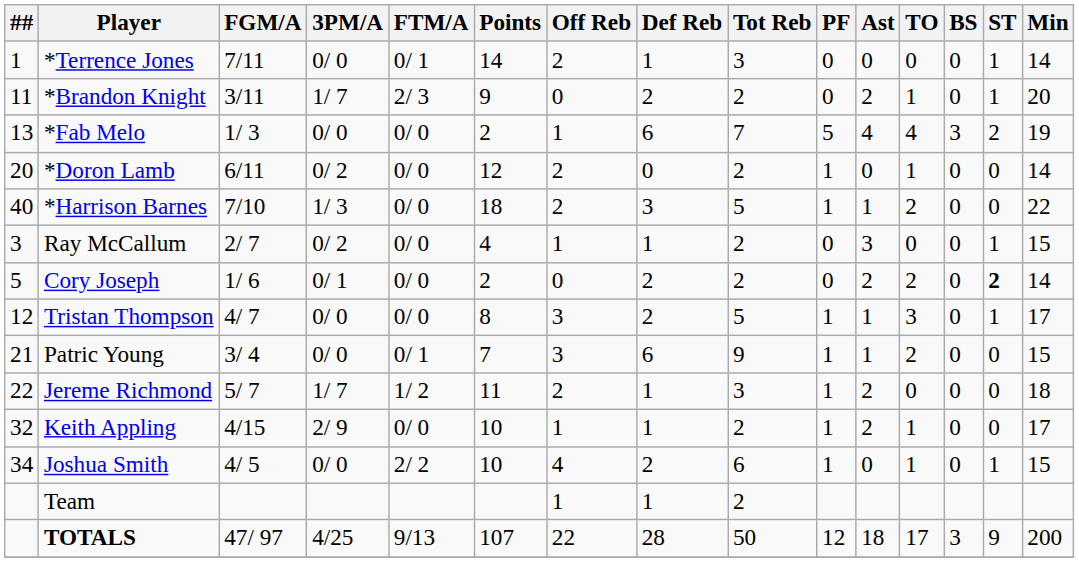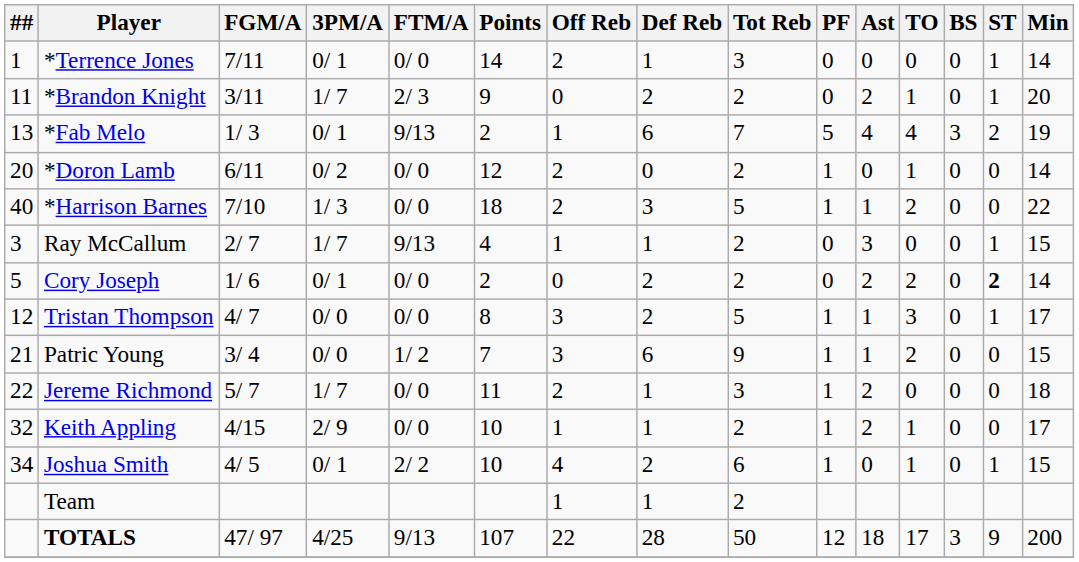 <table class="wikitable sortable">
 <tr>
 <th>##</th>
 <th>Player</th>
 <th>FGM/A</th>
 <th>3PM/A</th>
 <th>FTM/A</th>
 <th>Points</th>
 <th>Off Reb</th>
 <th>Def Reb</th>
 <th>Tot Reb</th>
 <th>PF</th>
 <th>Ast</th>
 <th>TO</th>
 <th>BS</th>
 <th>ST</th>
 <th>Min</th>
 </tr>
 <tr>
 <td>1</td>
 <td>*<a href='#'>Terrence Jones</a></td>
 <td>7/11</td>
+<td>0/ 1</td>
 <td>0/ 0</td>
-<td>0/ 1</td>
 <td>14</td>
 <td>2</td>
 <td>1</td>
 <td>3</td>
 <td>0</td>
 <td>0</td>
 <td>0</td>
 <td>0</td>
 <td>1</td>
 <td>14</td>
 </tr>
 <tr>
 <td>11</td>
 <td>*<a href='#'>Brandon Knight</a></td>
 <td>3/11</td>
 <td>1/ 7</td>
 <td>2/ 3</td>
 <td>9</td>
 <td>0</td>
 <td>2</td>
 <td>2</td>
 <td>0</td>
 <td>2</td>
 <td>1</td>
 <td>0</td>
 <td>1</td>
 <td>20</td>
 </tr>
 <tr>
 <td>13</td>
 <td>*<a href='#'>Fab Melo</a></td>
 <td>1/ 3</td>
-<td>0/ 0</td>
-<td>0/ 0</td>
+<td>0/ 1</td>
+<td>9/13</td>
 <td>2</td>
 <td>1</td>
 <td>6</td>
 <td>7</td>
 <td>5</td>
 <td>4</td>
 <td>4</td>
 <td>3</td>
 <td>2</td>
 <td>19</td>
 </tr>
 <tr>
 <td>20</td>
 <td>*<a href='#'>Doron Lamb</a></td>
 <td>6/11</td>
 <td>0/ 2</td>
 <td>0/ 0</td>
 <td>12</td>
 <td>2</td>
 <td>0</td>
 <td>2</td>
 <td>1</td>
 <td>0</td>
 <td>1</td>
 <td>0</td>
 <td>0</td>
 <td>14</td>
 </tr>
 <tr>
 <td>40</td>
 <td>*<a href='#'>Harrison Barnes</a></td>
 <td>7/10</td>
 <td>1/ 3</td>
 <td>0/ 0</td>
 <td>18</td>
 <td>2</td>
 <td>3</td>
 <td>5</td>
 <td>1</td>
 <td>1</td>
 <td>2</td>
 <td>0</td>
 <td>0</td>
 <td>22</td>
 </tr>
 <tr>
 <td>3</td>
 <td>Ray McCallum</td>
 <td>2/ 7</td>
-<td>0/ 2</td>
-<td>0/ 0</td>
+<td>1/ 7</td>
+<td>9/13</td>
 <td>4</td>
 <td>1</td>
 <td>1</td>
 <td>2</td>
 <td>0</td>
 <td>3</td>
 <td>0</td>
 <td>0</td>
 <td>1</td>
 <td>15</td>
 </tr>
 <tr>
 <td>5</td>
 <td><a href='#'>Cory Joseph</a></td>
 <td>1/ 6</td>
 <td>0/ 1</td>
 <td>0/ 0</td>
 <td>2</td>
 <td>0</td>
 <td>2</td>
 <td>2</td>
 <td>0</td>
 <td>2</td>
 <td>2</td>
 <td>0</td>
 <td><strong>2</strong></td>
 <td>14</td>
 </tr>
 <tr>
 <td>12</td>
 <td><a href='#'>Tristan Thompson</a></td>
 <td>4/ 7</td>
 <td>0/ 0</td>
 <td>0/ 0</td>
 <td>8</td>
 <td>3</td>
 <td>2</td>
 <td>5</td>
 <td>1</td>
 <td>1</td>
 <td>3</td>
 <td>0</td>
 <td>1</td>
 <td>17</td>
 </tr>
 <tr>
 <td>21</td>
 <td>Patric Young</td>
 <td>3/ 4</td>
 <td>0/ 0</td>
-<td>0/ 1</td>
+<td>1/ 2</td>
 <td>7</td>
 <td>3</td>
 <td>6</td>
 <td>9</td>
 <td>1</td>
 <td>1</td>
 <td>2</td>
 <td>0</td>
 <td>0</td>
 <td>15</td>
 </tr>
 <tr>
 <td>22</td>
 <td><a href='#'>Jereme Richmond</a></td>
 <td>5/ 7</td>
 <td>1/ 7</td>
-<td>1/ 2</td>
+<td>0/ 0</td>
 <td>11</td>
 <td>2</td>
 <td>1</td>
 <td>3</td>
 <td>1</td>
 <td>2</td>
 <td>0</td>
 <td>0</td>
 <td>0</td>
 <td>18</td>
 </tr>
 <tr>
 <td>32</td>
 <td><a href='#'>Keith Appling</a></td>
 <td>4/15</td>
 <td>2/ 9</td>
 <td>0/ 0</td>
 <td>10</td>
 <td>1</td>
 <td>1</td>
 <td>2</td>
 <td>1</td>
 <td>2</td>
 <td>1</td>
 <td>0</td>
 <td>0</td>
 <td>17</td>
 </tr>
 <tr>
 <td>34</td>
 <td><a href='#'>Joshua Smith</a></td>
 <td>4/ 5</td>
-<td>0/ 0</td>
+<td>0/ 1</td>
 <td>2/ 2</td>
 <td>10</td>
 <td>4</td>
 <td>2</td>
 <td>6</td>
 <td>1</td>
 <td>0</td>
 <td>1</td>
 <td>0</td>
 <td>1</td>
 <td>15</td>
 </tr>
 <tr>
 <td></td>
 <td>Team</td>
 <td></td>
 <td></td>
 <td></td>
 <td></td>
 <td>1</td>
 <td>1</td>
 <td>2</td>
 <td></td>
 <td></td>
 <td></td>
 <td></td>
 <td></td>
 <td></td>
 </tr>
 <tr>
 <td></td>
 <td><strong>TOTALS</strong></td>
 <td>47/ 97</td>
 <td>4/25</td>
 <td>9/13</td>
 <td>107</td>
 <td>22</td>
 <td>28</td>
 <td>50</td>
 <td>12</td>
 <td>18</td>
 <td>17</td>
 <td>3</td>
 <td>9</td>
 <td>200</td>
 </tr>
 <tr>
 </tr>
 </table>
